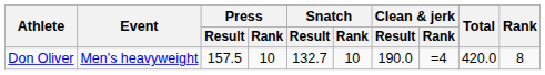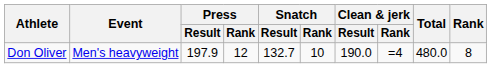 <table class="wikitable" style="font-size:90%">
 <tr>
 <th rowspan="2">Athlete</th>
 <th rowspan="2">Event</th>
 <th colspan="2">Press</th>
 <th colspan="2">Snatch</th>
 <th colspan="2">Clean & jerk</th>
 <th rowspan="2">Total</th>
 <th rowspan="2">Rank</th>
 </tr>
 <tr style="font-size:95%">
 <th>Result</th>
 <th>Rank</th>
 <th>Result</th>
 <th>Rank</th>
 <th>Result</th>
 <th>Rank</th>
 </tr>
 <tr align=center>
 <td align=left><a href='#'>Don Oliver</a></td>
 <td align=left><a href='#'>Men's heavyweight</a></td>
-<td>157.5</td>
-<td>10</td>
+<td>197.9</td>
+<td>12</td>
 <td>132.7</td>
 <td>10</td>
 <td>190.0</td>
 <td>=4</td>
-<td>420.0</td>
+<td>480.0</td>
 <td>8</td>
 </tr>
 </table>
